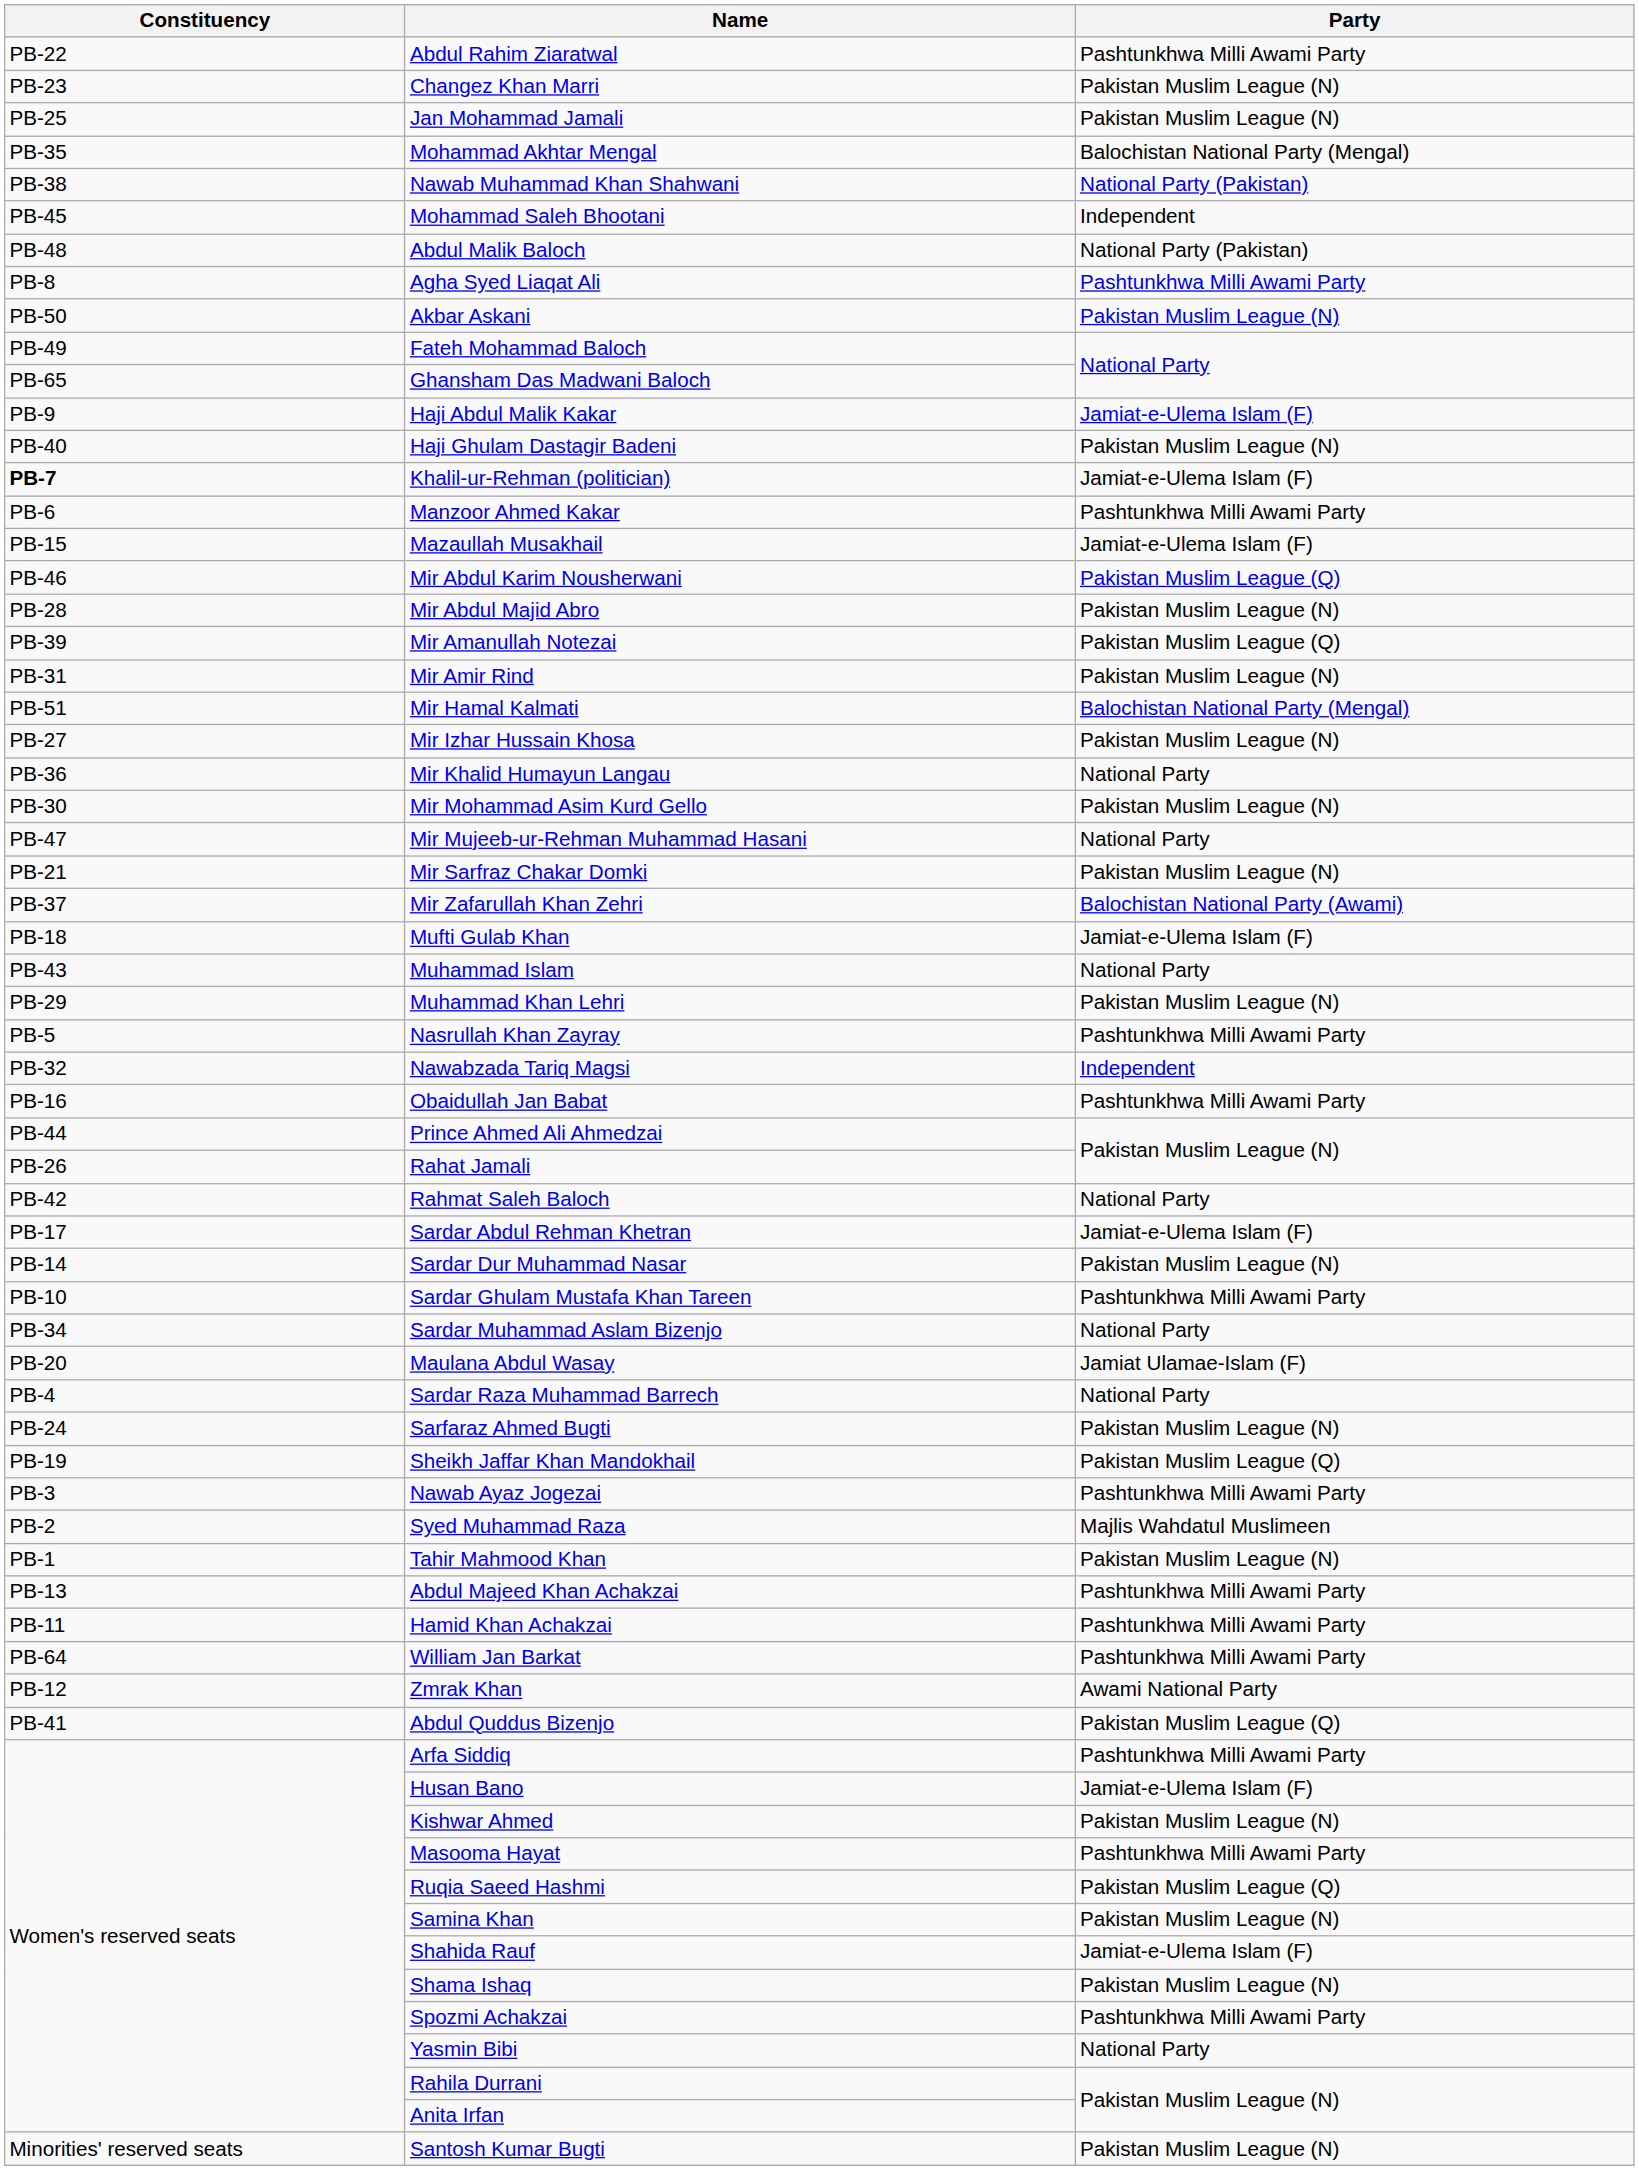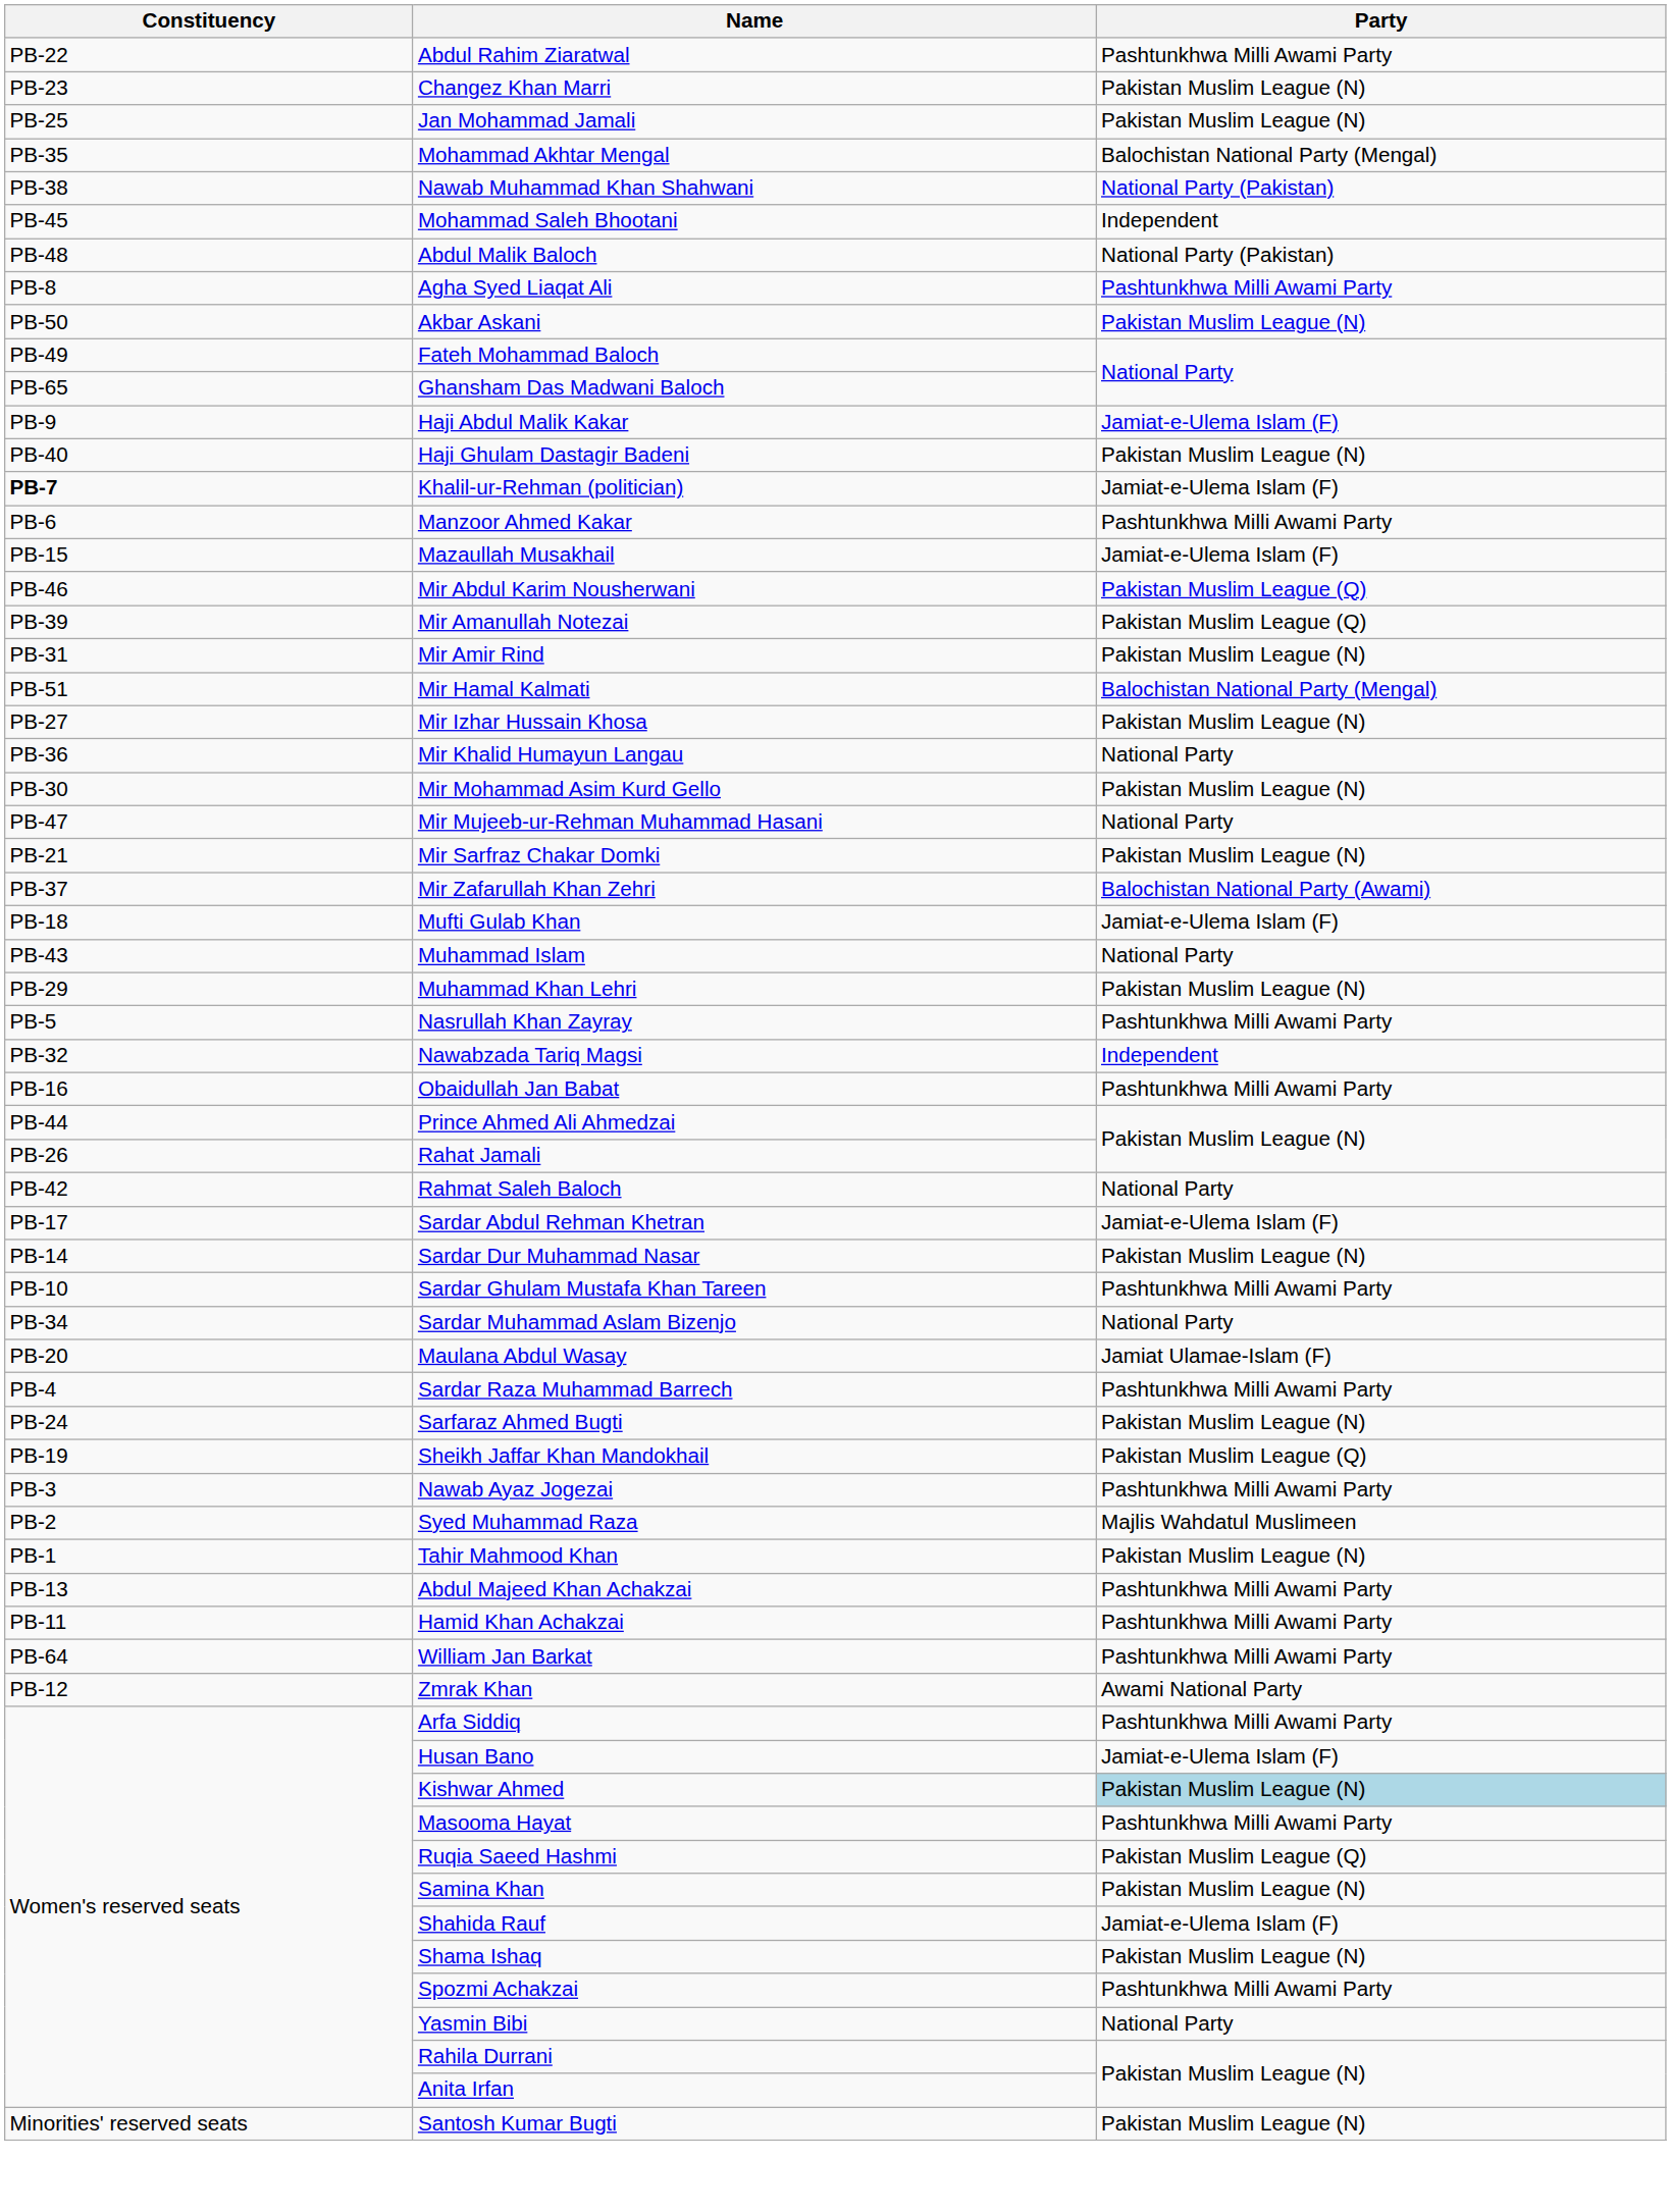 <table class="wikitable sortable" style="width: 100%;">
 <tr>
 <th>Constituency</th>
 <th>Name</th>
 <th>Party</th>
 </tr>
 <tr>
 <td>PB-22</td>
 <td><a href='#'>Abdul Rahim Ziaratwal</a></td>
 <td>Pashtunkhwa Milli Awami Party</td>
 </tr>
 <tr>
 <td>PB-23</td>
 <td><a href='#'>Changez Khan Marri</a></td>
 <td>Pakistan Muslim League (N)</td>
 </tr>
 <tr>
 <td>PB-25</td>
 <td><a href='#'>Jan Mohammad Jamali</a></td>
 <td>Pakistan Muslim League (N)</td>
 </tr>
 <tr>
 <td>PB-35</td>
 <td><a href='#'>Mohammad Akhtar Mengal</a></td>
 <td>Balochistan National Party (Mengal)</td>
 </tr>
 <tr>
 <td>PB-38</td>
 <td><a href='#'>Nawab Muhammad Khan Shahwani</a></td>
 <td><a href='#'>National Party (Pakistan)</a></td>
 </tr>
 <tr>
 <td>PB-45</td>
 <td><a href='#'>Mohammad Saleh Bhootani</a></td>
 <td>Independent</td>
 </tr>
 <tr>
 <td>PB-48</td>
 <td><a href='#'>Abdul Malik Baloch</a></td>
 <td>National Party (Pakistan)</td>
 </tr>
 <tr>
 <td>PB-8</td>
 <td><a href='#'>Agha Syed Liaqat Ali</a></td>
 <td><a href='#'>Pashtunkhwa Milli Awami Party</a></td>
 </tr>
 <tr>
 <td>PB-50</td>
 <td><a href='#'>Akbar Askani</a></td>
 <td><a href='#'>Pakistan Muslim League (N)</a></td>
 </tr>
 <tr>
 <td>PB-49</td>
 <td><a href='#'>Fateh Mohammad Baloch</a></td>
 <td rowspan="2"><a href='#'>National Party</a></td>
 </tr>
 <tr>
 <td>PB-65</td>
 <td><a href='#'>Ghansham Das Madwani Baloch</a></td>
 </tr>
 <tr>
 <td>PB-9</td>
 <td><a href='#'>Haji Abdul Malik Kakar</a></td>
 <td><a href='#'>Jamiat-e-Ulema Islam (F)</a></td>
 </tr>
 <tr>
 <td>PB-40</td>
 <td><a href='#'>Haji Ghulam Dastagir Badeni</a></td>
 <td>Pakistan Muslim League (N)</td>
 </tr>
 <tr>
 <td><strong>PB-7</strong></td>
 <td><a href='#'>Khalil-ur-Rehman (politician)</a></td>
 <td>Jamiat-e-Ulema Islam (F)</td>
 </tr>
 <tr>
 <td>PB-6</td>
 <td><a href='#'>Manzoor Ahmed Kakar</a></td>
 <td>Pashtunkhwa Milli Awami Party</td>
 </tr>
 <tr>
 <td>PB-15</td>
 <td><a href='#'>Mazaullah Musakhail</a></td>
 <td>Jamiat-e-Ulema Islam (F)</td>
 </tr>
 <tr>
 <td>PB-46</td>
 <td><a href='#'>Mir Abdul Karim Nousherwani</a></td>
 <td><a href='#'>Pakistan Muslim League (Q)</a></td>
-</tr>
-<tr>
-<td>PB-28</td>
-<td><a href='#'>Mir Abdul Majid Abro</a></td>
-<td>Pakistan Muslim League (N)</td>
 </tr>
 <tr>
 <td>PB-39</td>
 <td><a href='#'>Mir Amanullah Notezai</a></td>
 <td>Pakistan Muslim League (Q)</td>
 </tr>
 <tr>
 <td>PB-31</td>
 <td><a href='#'>Mir Amir Rind</a></td>
 <td>Pakistan Muslim League (N)</td>
 </tr>
 <tr>
 <td>PB-51</td>
 <td><a href='#'>Mir Hamal Kalmati</a></td>
 <td><a href='#'>Balochistan National Party (Mengal)</a></td>
 </tr>
 <tr>
 <td>PB-27</td>
 <td><a href='#'>Mir Izhar Hussain Khosa</a></td>
 <td>Pakistan Muslim League (N)</td>
 </tr>
 <tr>
 <td>PB-36</td>
 <td><a href='#'>Mir Khalid Humayun Langau</a></td>
 <td>National Party</td>
 </tr>
 <tr>
 <td>PB-30</td>
 <td><a href='#'>Mir Mohammad Asim Kurd Gello</a></td>
 <td>Pakistan Muslim League (N)</td>
 </tr>
 <tr>
 <td>PB-47</td>
 <td><a href='#'>Mir Mujeeb-ur-Rehman Muhammad Hasani</a></td>
 <td>National Party</td>
 </tr>
 <tr>
 <td>PB-21</td>
 <td><a href='#'>Mir Sarfraz Chakar Domki</a></td>
 <td>Pakistan Muslim League (N)</td>
 </tr>
 <tr>
 <td>PB-37</td>
 <td><a href='#'>Mir Zafarullah Khan Zehri</a></td>
 <td><a href='#'>Balochistan National Party (Awami)</a></td>
 </tr>
 <tr>
 <td>PB-18</td>
 <td><a href='#'>Mufti Gulab Khan</a></td>
 <td>Jamiat-e-Ulema Islam (F)</td>
 </tr>
 <tr>
 <td>PB-43</td>
 <td><a href='#'>Muhammad Islam</a></td>
 <td>National Party</td>
 </tr>
 <tr>
 <td>PB-29</td>
 <td><a href='#'>Muhammad Khan Lehri</a></td>
 <td>Pakistan Muslim League (N)</td>
 </tr>
 <tr>
 <td>PB-5</td>
 <td><a href='#'>Nasrullah Khan Zayray</a></td>
 <td>Pashtunkhwa Milli Awami Party</td>
 </tr>
 <tr>
 <td>PB-32</td>
 <td><a href='#'>Nawabzada Tariq Magsi</a></td>
 <td><a href='#'>Independent</a></td>
 </tr>
 <tr>
 <td>PB-16</td>
 <td><a href='#'>Obaidullah Jan Babat</a></td>
 <td>Pashtunkhwa Milli Awami Party</td>
 </tr>
 <tr>
 <td>PB-44</td>
 <td><a href='#'>Prince Ahmed Ali Ahmedzai</a></td>
 <td rowspan="2">Pakistan Muslim League (N)</td>
 </tr>
 <tr>
 <td>PB-26</td>
 <td><a href='#'>Rahat Jamali</a></td>
 </tr>
 <tr>
 <td>PB-42</td>
 <td><a href='#'>Rahmat Saleh Baloch</a></td>
 <td>National Party</td>
 </tr>
 <tr>
 <td>PB-17</td>
 <td><a href='#'>Sardar Abdul Rehman Khetran</a></td>
 <td>Jamiat-e-Ulema Islam (F)</td>
 </tr>
 <tr>
 <td>PB-14</td>
 <td><a href='#'>Sardar Dur Muhammad Nasar</a></td>
 <td>Pakistan Muslim League (N)</td>
 </tr>
 <tr>
 <td>PB-10</td>
 <td><a href='#'>Sardar Ghulam Mustafa Khan Tareen</a></td>
 <td>Pashtunkhwa Milli Awami Party</td>
 </tr>
 <tr>
 <td>PB-34</td>
 <td><a href='#'>Sardar Muhammad Aslam Bizenjo</a></td>
 <td>National Party</td>
 </tr>
 <tr>
 <td>PB-20</td>
 <td><a href='#'>Maulana Abdul Wasay</a></td>
 <td>Jamiat Ulamae-Islam (F)</td>
 </tr>
 <tr>
 <td>PB-4</td>
 <td><a href='#'>Sardar Raza Muhammad Barrech</a></td>
-<td>National Party</td>
+<td>Pashtunkhwa Milli Awami Party</td>
 </tr>
 <tr>
 <td>PB-24</td>
 <td><a href='#'>Sarfaraz Ahmed Bugti</a></td>
 <td>Pakistan Muslim League (N)</td>
 </tr>
 <tr>
 <td>PB-19</td>
 <td><a href='#'>Sheikh Jaffar Khan Mandokhail</a></td>
 <td>Pakistan Muslim League (Q)</td>
 </tr>
 <tr>
 <td>PB-3</td>
 <td><a href='#'>Nawab Ayaz Jogezai</a></td>
 <td>Pashtunkhwa Milli Awami Party</td>
 </tr>
 <tr>
 <td>PB-2</td>
 <td><a href='#'>Syed Muhammad Raza</a></td>
 <td>Majlis Wahdatul Muslimeen</td>
 </tr>
 <tr>
 <td>PB-1</td>
 <td><a href='#'>Tahir Mahmood Khan</a></td>
 <td>Pakistan Muslim League (N)</td>
 </tr>
 <tr>
 <td>PB-13</td>
 <td><a href='#'>Abdul Majeed Khan Achakzai</a></td>
 <td>Pashtunkhwa Milli Awami Party</td>
 </tr>
 <tr>
 <td>PB-11</td>
 <td><a href='#'>Hamid Khan Achakzai</a></td>
 <td>Pashtunkhwa Milli Awami Party</td>
 </tr>
 <tr>
 <td>PB-64</td>
 <td><a href='#'>William Jan Barkat</a></td>
 <td>Pashtunkhwa Milli Awami Party</td>
 </tr>
 <tr>
 <td>PB-12</td>
 <td><a href='#'>Zmrak Khan</a></td>
 <td>Awami National Party</td>
 </tr>
 <tr>
-<td>PB-41</td>
-<td><a href='#'>Abdul Quddus Bizenjo</a></td>
-<td>Pakistan Muslim League (Q)</td>
-</tr>
-<tr>
 <td rowspan="12">Women's reserved seats</td>
 <td><a href='#'>Arfa Siddiq</a></td>
 <td>Pashtunkhwa Milli Awami Party</td>
 </tr>
 <tr>
 <td><a href='#'>Husan Bano</a></td>
 <td>Jamiat-e-Ulema Islam (F)</td>
 </tr>
 <tr>
 <td><a href='#'>Kishwar Ahmed</a></td>
-<td>Pakistan Muslim League (N)</td>
+<td style="background: lightblue;">Pakistan Muslim League (N)</td>
 </tr>
 <tr>
 <td><a href='#'>Masooma Hayat</a></td>
 <td>Pashtunkhwa Milli Awami Party</td>
 </tr>
 <tr>
 <td><a href='#'>Ruqia Saeed Hashmi</a></td>
 <td>Pakistan Muslim League (Q)</td>
 </tr>
 <tr>
 <td><a href='#'>Samina Khan</a></td>
 <td>Pakistan Muslim League (N)</td>
 </tr>
 <tr>
 <td><a href='#'>Shahida Rauf</a></td>
 <td>Jamiat-e-Ulema Islam (F)</td>
 </tr>
 <tr>
 <td><a href='#'>Shama Ishaq</a></td>
 <td>Pakistan Muslim League (N)</td>
 </tr>
 <tr>
 <td><a href='#'>Spozmi Achakzai</a></td>
 <td>Pashtunkhwa Milli Awami Party</td>
 </tr>
 <tr>
 <td><a href='#'>Yasmin Bibi</a></td>
 <td>National Party</td>
 </tr>
 <tr>
 <td><a href='#'>Rahila Durrani</a></td>
 <td rowspan="2">Pakistan Muslim League (N)</td>
 </tr>
 <tr>
 <td><a href='#'>Anita Irfan</a></td>
 </tr>
 <tr>
 <td rowspan="1">Minorities' reserved seats</td>
 <td><a href='#'>Santosh Kumar Bugti</a></td>
 <td>Pakistan Muslim League (N)</td>
 </tr>
 <tr>
 </tr>
 </table>
